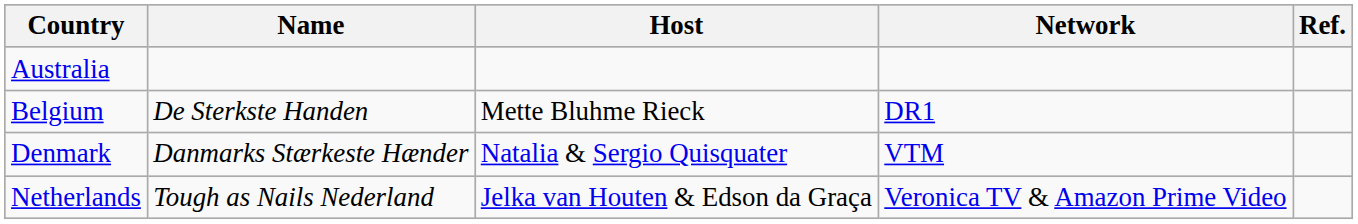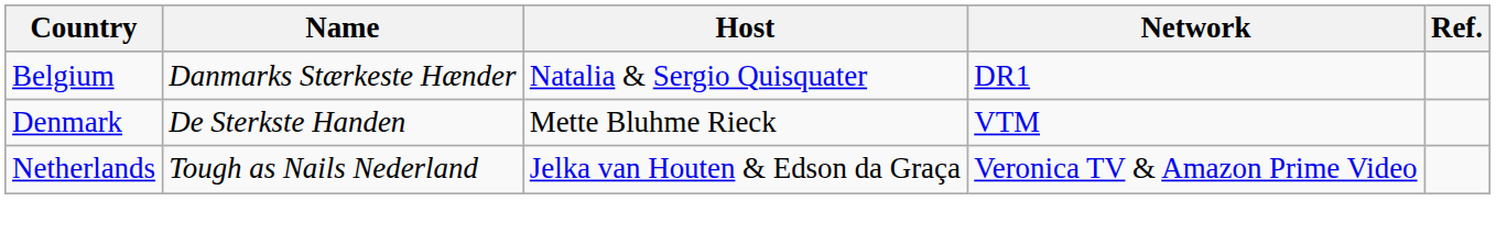 <table class="wikitable">
 <tr>
 <th>Country</th>
 <th>Name</th>
 <th>Host</th>
 <th>Network</th>
 <th>Ref.</th>
 </tr>
 <tr>
-<td><a href='#'>Australia</a></td>
-<td></td>
-<td></td>
-<td></td>
-<td></td>
-</tr>
-<tr>
 <td><a href='#'>Belgium</a></td>
-<td><em>De Sterkste Handen</em></td>
-<td>Mette Bluhme Rieck</td>
+<td><em>Danmarks Stærkeste Hænder</em></td>
+<td><a href='#'>Natalia</a> & <a href='#'>Sergio Quisquater</a></td>
 <td><a href='#'>DR1</a></td>
 <td></td>
 </tr>
 <tr>
 <td><a href='#'>Denmark</a></td>
-<td><em>Danmarks Stærkeste Hænder</em></td>
-<td><a href='#'>Natalia</a> & <a href='#'>Sergio Quisquater</a></td>
+<td><em>De Sterkste Handen</em></td>
+<td>Mette Bluhme Rieck</td>
 <td><a href='#'>VTM</a></td>
 <td></td>
 </tr>
 <tr>
 <td><a href='#'>Netherlands</a></td>
 <td><em>Tough as Nails Nederland</em></td>
 <td><a href='#'>Jelka van Houten</a> & Edson da Graça</td>
 <td><a href='#'>Veronica TV</a> & <a href='#'>Amazon Prime Video</a></td>
 <td></td>
 </tr>
 </table>
